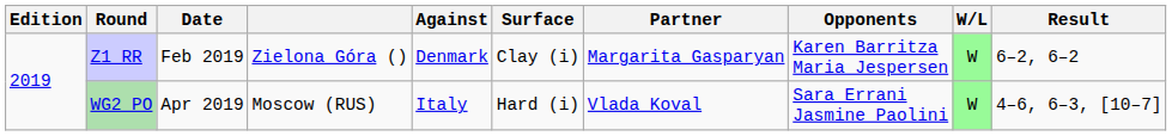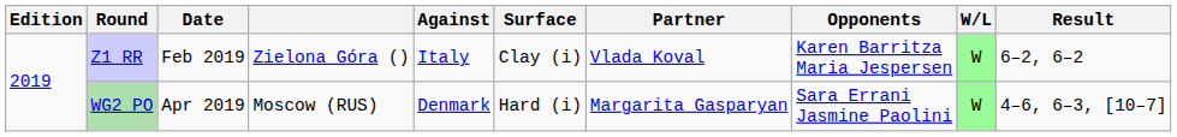 <table class=wikitable>
 <tr>
 <th>Edition</th>
 <th>Round</th>
 <th>Date</th>
 <th></th>
 <th>Against</th>
 <th>Surface</th>
 <th>Partner</th>
 <th>Opponents</th>
 <th>W/L</th>
 <th>Result</th>
 </tr>
 <tr>
 <td rowspan="2"><a href='#'>2019</a></td>
 <td bgcolor=#ccf><a href='#'>Z1 RR</a></td>
 <td>Feb 2019</td>
 <td><a href='#'>Zielona Góra</a> ()</td>
-<td> <a href='#'>Denmark</a></td>
+<td> <a href='#'>Italy</a></td>
 <td>Clay (i)</td>
-<td><a href='#'>Margarita Gasparyan</a></td>
+<td><a href='#'>Vlada Koval</a></td>
 <td><a href='#'>Karen Barritza</a> <br> <a href='#'>Maria Jespersen</a></td>
 <td align=center bgcolor=98FB98>W</td>
 <td>6–2, 6–2</td>
 </tr>
 <tr>
 <td bgcolor=addfad><a href='#'>WG2 PO</a></td>
 <td>Apr 2019</td>
 <td>Moscow (RUS)</td>
-<td> <a href='#'>Italy</a></td>
+<td> <a href='#'>Denmark</a></td>
 <td>Hard (i)</td>
-<td><a href='#'>Vlada Koval</a></td>
+<td><a href='#'>Margarita Gasparyan</a></td>
 <td><a href='#'>Sara Errani</a> <br> <a href='#'>Jasmine Paolini</a></td>
 <td align=center bgcolor=98FB98>W</td>
 <td>4–6, 6–3, [10–7]</td>
 </tr>
 </table>
